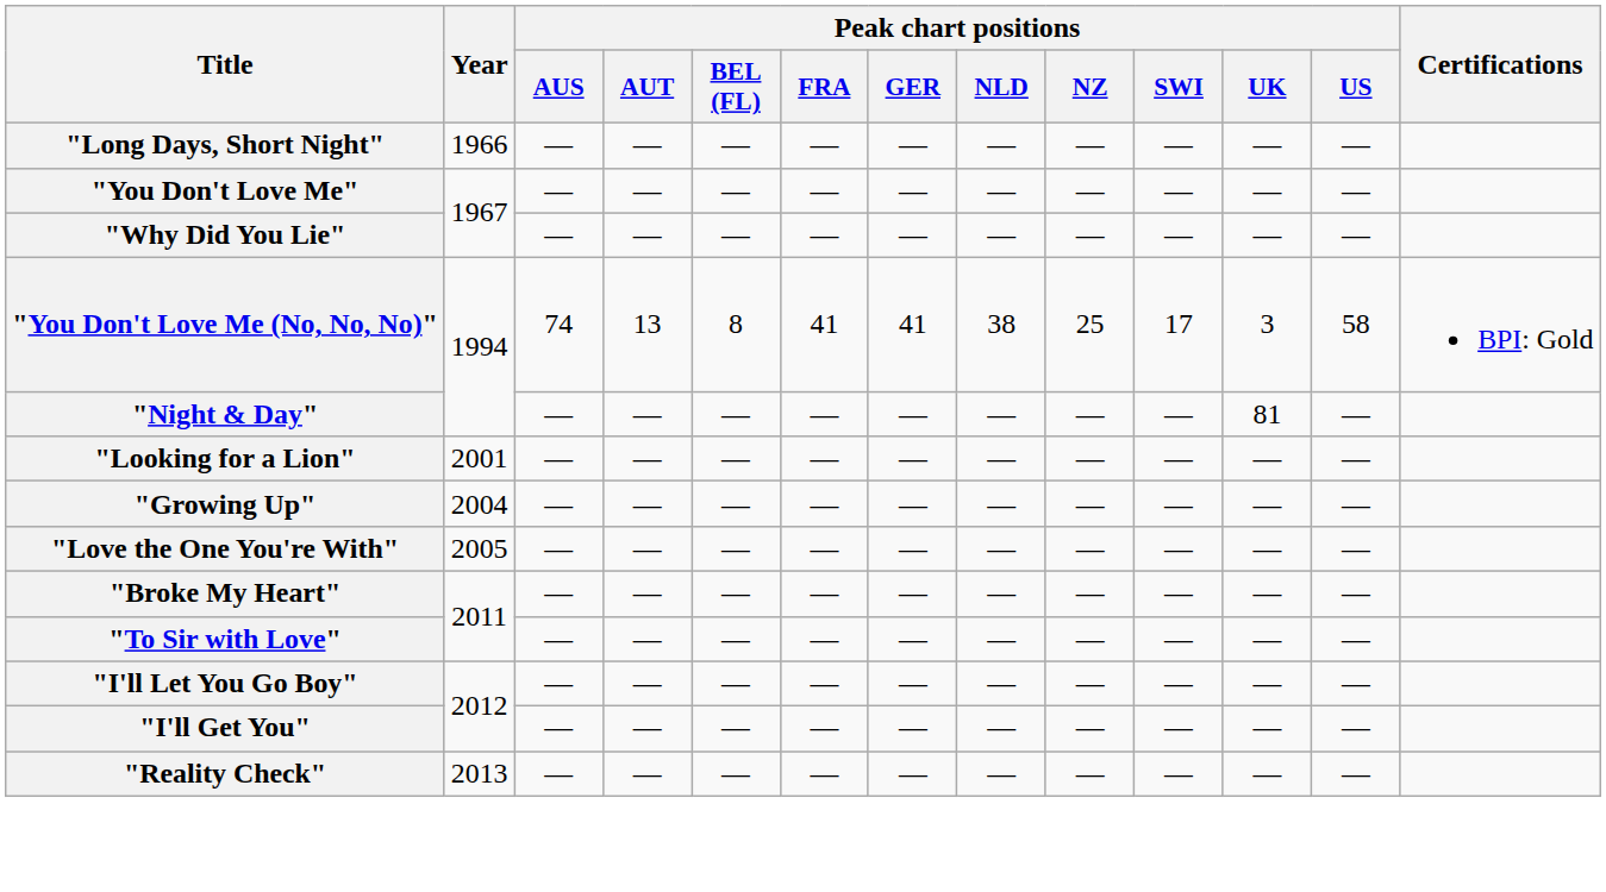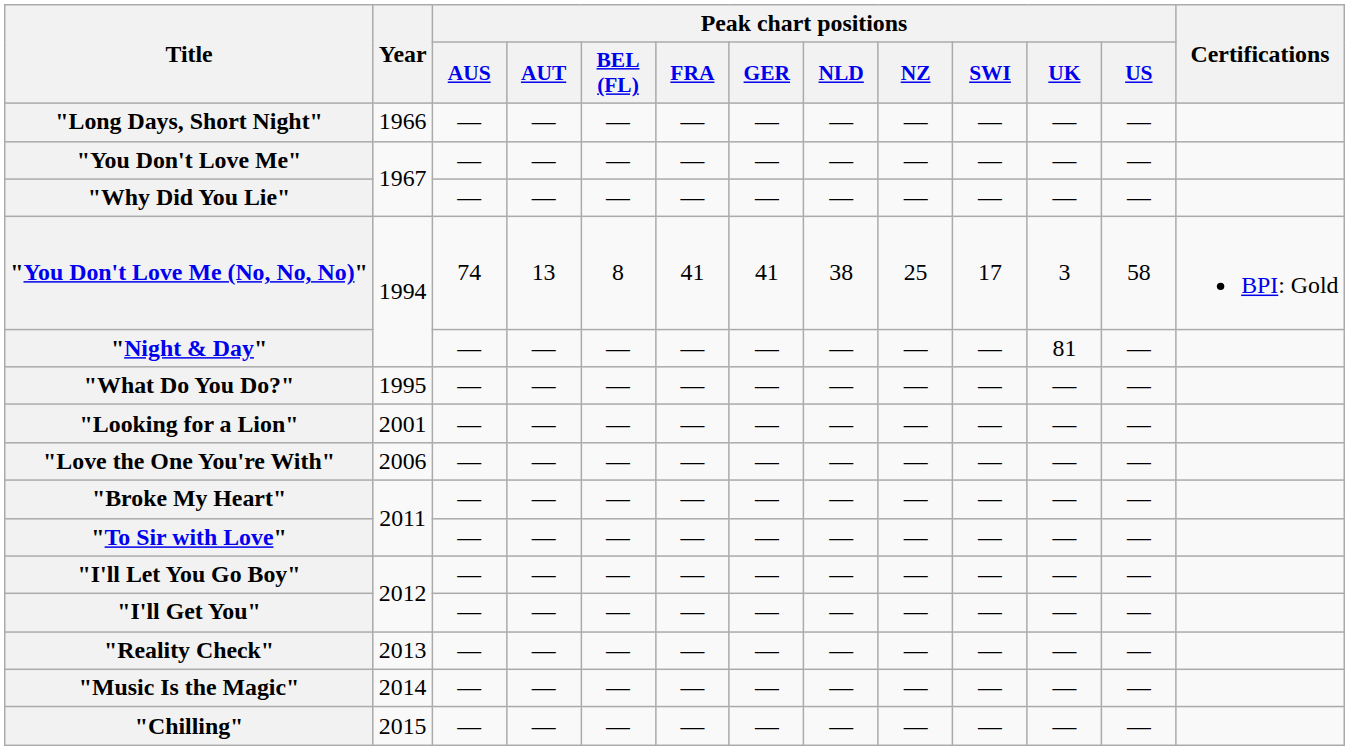 <table class="wikitable plainrowheaders" style="text-align:center;">
 <tr>
 <th scope="col" rowspan="2">Title</th>
 <th scope="col" rowspan="2">Year</th>
 <th scope="col" colspan="10">Peak chart positions</th>
 <th scope="col" rowspan="2">Certifications</th>
 </tr>
 <tr>
 <th scope="col" style="width:3em;font-size:90%;"><a href='#'>AUS</a><br></th>
 <th scope="col" style="width:3em;font-size:90%;"><a href='#'>AUT</a><br></th>
 <th scope="col" style="width:3em;font-size:90%;"><a href='#'>BEL<br>(FL)</a><br></th>
 <th scope="col" style="width:3em;font-size:90%;"><a href='#'>FRA</a><br></th>
 <th scope="col" style="width:3em;font-size:90%;"><a href='#'>GER</a><br></th>
 <th scope="col" style="width:3em;font-size:90%;"><a href='#'>NLD</a><br></th>
 <th scope="col" style="width:3em;font-size:90%;"><a href='#'>NZ</a><br></th>
 <th scope="col" style="width:3em;font-size:90%;"><a href='#'>SWI</a><br></th>
 <th scope="col" style="width:3em;font-size:90%;"><a href='#'>UK</a><br></th>
 <th scope="col" style="width:3em;font-size:90%;"><a href='#'>US</a><br></th>
 </tr>
 <tr>
 <th scope="row">"Long Days, Short Night"</th>
 <td>1966</td>
 <td>—</td>
 <td>—</td>
 <td>—</td>
 <td>—</td>
 <td>—</td>
 <td>—</td>
 <td>—</td>
 <td>—</td>
 <td>—</td>
 <td>—</td>
 <td></td>
 </tr>
 <tr>
 <th scope="row">"You Don't Love Me"</th>
 <td rowspan="2">1967</td>
 <td>—</td>
 <td>—</td>
 <td>—</td>
 <td>—</td>
 <td>—</td>
 <td>—</td>
 <td>—</td>
 <td>—</td>
 <td>—</td>
 <td>—</td>
 <td></td>
 </tr>
 <tr>
 <th scope="row">"Why Did You Lie"</th>
 <td>—</td>
 <td>—</td>
 <td>—</td>
 <td>—</td>
 <td>—</td>
 <td>—</td>
 <td>—</td>
 <td>—</td>
 <td>—</td>
 <td>—</td>
 <td></td>
 </tr>
 <tr>
 <th scope="row">"<a href='#'>You Don't Love Me (No, No, No)</a>"</th>
 <td rowspan="2">1994</td>
 <td>74</td>
 <td>13</td>
 <td>8</td>
 <td>41</td>
 <td>41</td>
 <td>38</td>
 <td>25</td>
 <td>17</td>
 <td>3</td>
 <td>58</td>
 <td><br><ul><li><a href='#'>BPI</a>: Gold</li></ul></td>
 </tr>
 <tr>
 <th scope="row">"<a href='#'>Night & Day</a>"</th>
 <td>—</td>
 <td>—</td>
 <td>—</td>
 <td>—</td>
 <td>—</td>
 <td>—</td>
 <td>—</td>
 <td>—</td>
 <td>81</td>
 <td>—</td>
 <td></td>
 </tr>
 <tr>
+<th scope="row">"What Do You Do?"</th>
+<td>1995</td>
+<td>—</td>
+<td>—</td>
+<td>—</td>
+<td>—</td>
+<td>—</td>
+<td>—</td>
+<td>—</td>
+<td>—</td>
+<td>—</td>
+<td>—</td>
+<td></td>
+</tr>
+<tr>
 <th scope="row">"Looking for a Lion"</th>
 <td>2001</td>
 <td>—</td>
 <td>—</td>
 <td>—</td>
 <td>—</td>
 <td>—</td>
 <td>—</td>
 <td>—</td>
 <td>—</td>
 <td>—</td>
 <td>—</td>
 <td></td>
 </tr>
 <tr>
-<th scope="row">"Growing Up"</th>
-<td>2004</td>
-<td>—</td>
-<td>—</td>
-<td>—</td>
-<td>—</td>
-<td>—</td>
-<td>—</td>
-<td>—</td>
-<td>—</td>
-<td>—</td>
-<td>—</td>
-<td></td>
-</tr>
-<tr>
 <th scope="row">"Love the One You're With"</th>
-<td>2005</td>
+<td>2006</td>
 <td>—</td>
 <td>—</td>
 <td>—</td>
 <td>—</td>
 <td>—</td>
 <td>—</td>
 <td>—</td>
 <td>—</td>
 <td>—</td>
 <td>—</td>
 <td></td>
 </tr>
 <tr>
 <th scope="row">"Broke My Heart"</th>
 <td rowspan="2">2011</td>
 <td>—</td>
 <td>—</td>
 <td>—</td>
 <td>—</td>
 <td>—</td>
 <td>—</td>
 <td>—</td>
 <td>—</td>
 <td>—</td>
 <td>—</td>
 <td></td>
 </tr>
 <tr>
 <th scope="row">"<a href='#'>To Sir with Love</a>"</th>
 <td>—</td>
 <td>—</td>
 <td>—</td>
 <td>—</td>
 <td>—</td>
 <td>—</td>
 <td>—</td>
 <td>—</td>
 <td>—</td>
 <td>—</td>
 <td></td>
 </tr>
 <tr>
 <th scope="row">"I'll Let You Go Boy"</th>
 <td rowspan="2">2012</td>
 <td>—</td>
 <td>—</td>
 <td>—</td>
 <td>—</td>
 <td>—</td>
 <td>—</td>
 <td>—</td>
 <td>—</td>
 <td>—</td>
 <td>—</td>
 <td></td>
 </tr>
 <tr>
 <th scope="row">"I'll Get You"</th>
 <td>—</td>
 <td>—</td>
 <td>—</td>
 <td>—</td>
 <td>—</td>
 <td>—</td>
 <td>—</td>
 <td>—</td>
 <td>—</td>
 <td>—</td>
 <td></td>
 </tr>
 <tr>
 <th scope="row">"Reality Check"</th>
 <td>2013</td>
 <td>—</td>
 <td>—</td>
 <td>—</td>
 <td>—</td>
 <td>—</td>
 <td>—</td>
 <td>—</td>
 <td>—</td>
 <td>—</td>
 <td>—</td>
 <td></td>
 </tr>
+<tr>
+<th scope="row">"Music Is the Magic"</th>
+<td>2014</td>
+<td>—</td>
+<td>—</td>
+<td>—</td>
+<td>—</td>
+<td>—</td>
+<td>—</td>
+<td>—</td>
+<td>—</td>
+<td>—</td>
+<td>—</td>
+<td></td>
+</tr>
+<tr>
+<th scope="row">"Chilling"</th>
+<td>2015</td>
+<td>—</td>
+<td>—</td>
+<td>—</td>
+<td>—</td>
+<td>—</td>
+<td>—</td>
+<td>—</td>
+<td>—</td>
+<td>—</td>
+<td>—</td>
+<td></td>
+</tr>
 </table>
